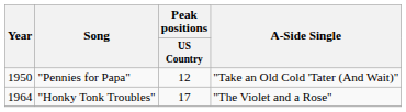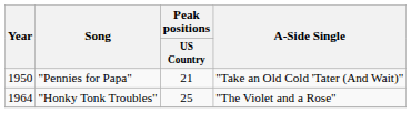 <table class=wikitable style=text-align:center;>
 <tr>
 <th rowspan=2>Year</th>
 <th rowspan=2>Song</th>
 <th colspan=1>Peak positions</th>
 <th rowspan=2>A-Side Single</th>
 </tr>
 <tr style="font-size:smaller;">
 <th width=60>US Country</th>
 </tr>
 <tr>
 <td>1950</td>
 <td align=left>"Pennies for Papa"</td>
-<td>12</td>
+<td>21</td>
 <td align=left>"Take an Old Cold 'Tater (And Wait)"</td>
 </tr>
 <tr>
 <td>1964</td>
 <td align=left>"Honky Tonk Troubles"</td>
-<td>17</td>
+<td>25</td>
 <td align=left>"The Violet and a Rose"</td>
 </tr>
 <tr>
 </tr>
 </table>
